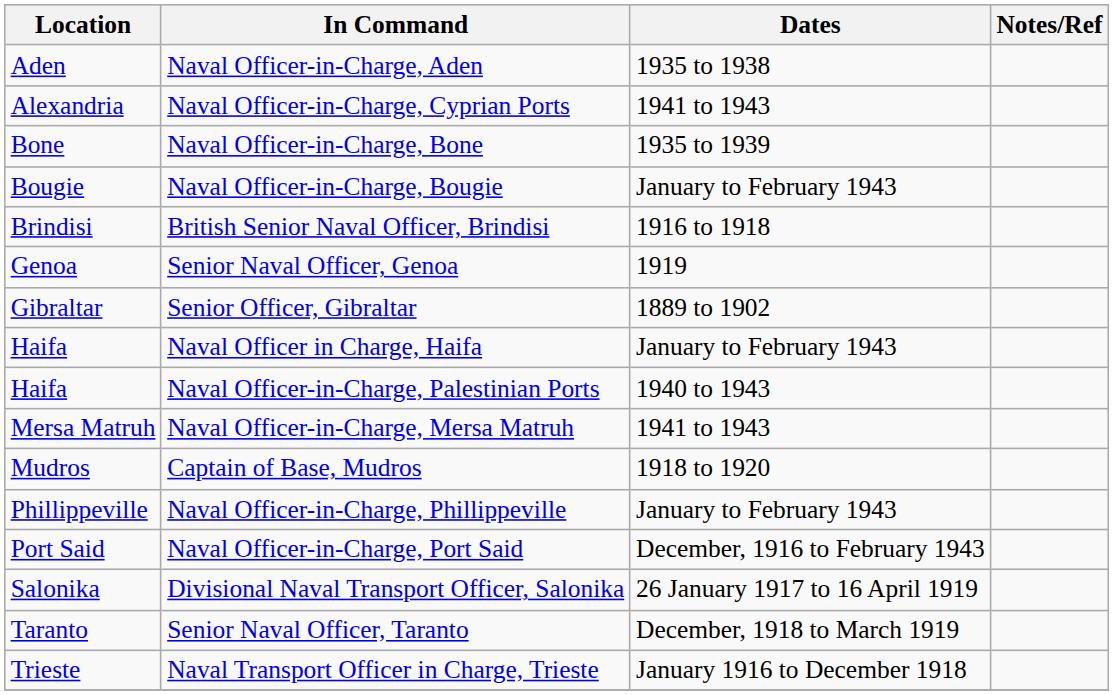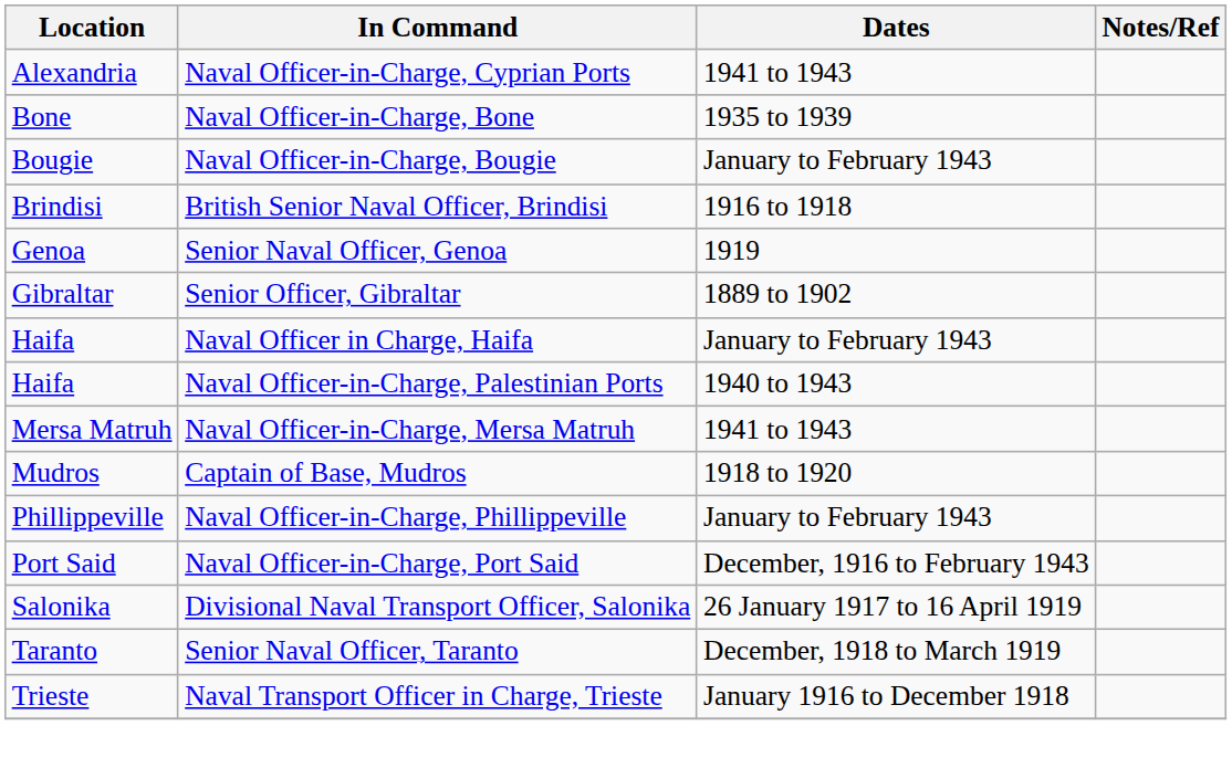 <table class="wikitable">
 <tr>
 <th>Location</th>
 <th>In Command</th>
 <th>Dates</th>
 <th>Notes/Ref</th>
-</tr>
-<tr>
-<td><a href='#'>Aden</a></td>
-<td><a href='#'>Naval Officer-in-Charge, Aden</a></td>
-<td>1935 to 1938</td>
-<td></td>
 </tr>
 <tr>
 <td><a href='#'>Alexandria</a></td>
 <td><a href='#'>Naval Officer-in-Charge, Cyprian Ports</a></td>
 <td>1941 to 1943</td>
 <td></td>
 </tr>
 <tr>
 <td><a href='#'>Bone</a></td>
 <td><a href='#'>Naval Officer-in-Charge, Bone</a></td>
 <td>1935 to 1939</td>
 <td></td>
 </tr>
 <tr>
 <td><a href='#'>Bougie</a></td>
 <td><a href='#'>Naval Officer-in-Charge, Bougie</a></td>
 <td>January to February 1943</td>
 <td></td>
 </tr>
 <tr>
 <td><a href='#'>Brindisi</a></td>
 <td><a href='#'>British Senior Naval Officer, Brindisi</a></td>
 <td>1916 to 1918</td>
 <td></td>
 </tr>
 <tr>
 <td><a href='#'>Genoa</a></td>
 <td><a href='#'>Senior Naval Officer, Genoa</a></td>
 <td>1919</td>
 <td></td>
 </tr>
 <tr>
 <td><a href='#'>Gibraltar</a></td>
 <td><a href='#'>Senior Officer, Gibraltar</a></td>
 <td>1889 to 1902</td>
 <td></td>
 </tr>
 <tr>
 <td><a href='#'>Haifa</a></td>
 <td><a href='#'>Naval Officer in Charge, Haifa</a></td>
 <td>January to February 1943</td>
 <td></td>
 </tr>
 <tr>
 <td><a href='#'>Haifa</a></td>
 <td><a href='#'>Naval Officer-in-Charge, Palestinian Ports</a></td>
 <td>1940 to 1943</td>
 <td></td>
 </tr>
 <tr>
 <td><a href='#'>Mersa Matruh</a></td>
 <td><a href='#'>Naval Officer-in-Charge, Mersa Matruh</a></td>
 <td>1941 to 1943</td>
 <td></td>
 </tr>
 <tr>
 <td><a href='#'>Mudros</a></td>
 <td><a href='#'>Captain of Base, Mudros</a></td>
 <td>1918 to 1920</td>
 <td></td>
 </tr>
 <tr>
 <td><a href='#'>Phillippeville</a></td>
 <td><a href='#'>Naval Officer-in-Charge, Phillippeville</a></td>
 <td>January to February 1943</td>
 <td></td>
 </tr>
 <tr>
 <td><a href='#'>Port Said</a></td>
 <td><a href='#'>Naval Officer-in-Charge, Port Said</a></td>
 <td>December, 1916 to February 1943</td>
 <td></td>
 </tr>
 <tr>
 <td><a href='#'>Salonika</a></td>
 <td><a href='#'>Divisional Naval Transport Officer, Salonika</a></td>
 <td>26 January 1917 to 16 April 1919</td>
 <td></td>
 </tr>
 <tr>
 <td><a href='#'>Taranto</a></td>
 <td><a href='#'>Senior Naval Officer, Taranto</a></td>
 <td>December, 1918 to March 1919</td>
 <td></td>
 </tr>
 <tr>
 <td><a href='#'>Trieste</a></td>
 <td><a href='#'>Naval Transport Officer in Charge, Trieste</a></td>
 <td>January 1916 to December 1918</td>
 <td></td>
 </tr>
 <tr>
 </tr>
 </table>
